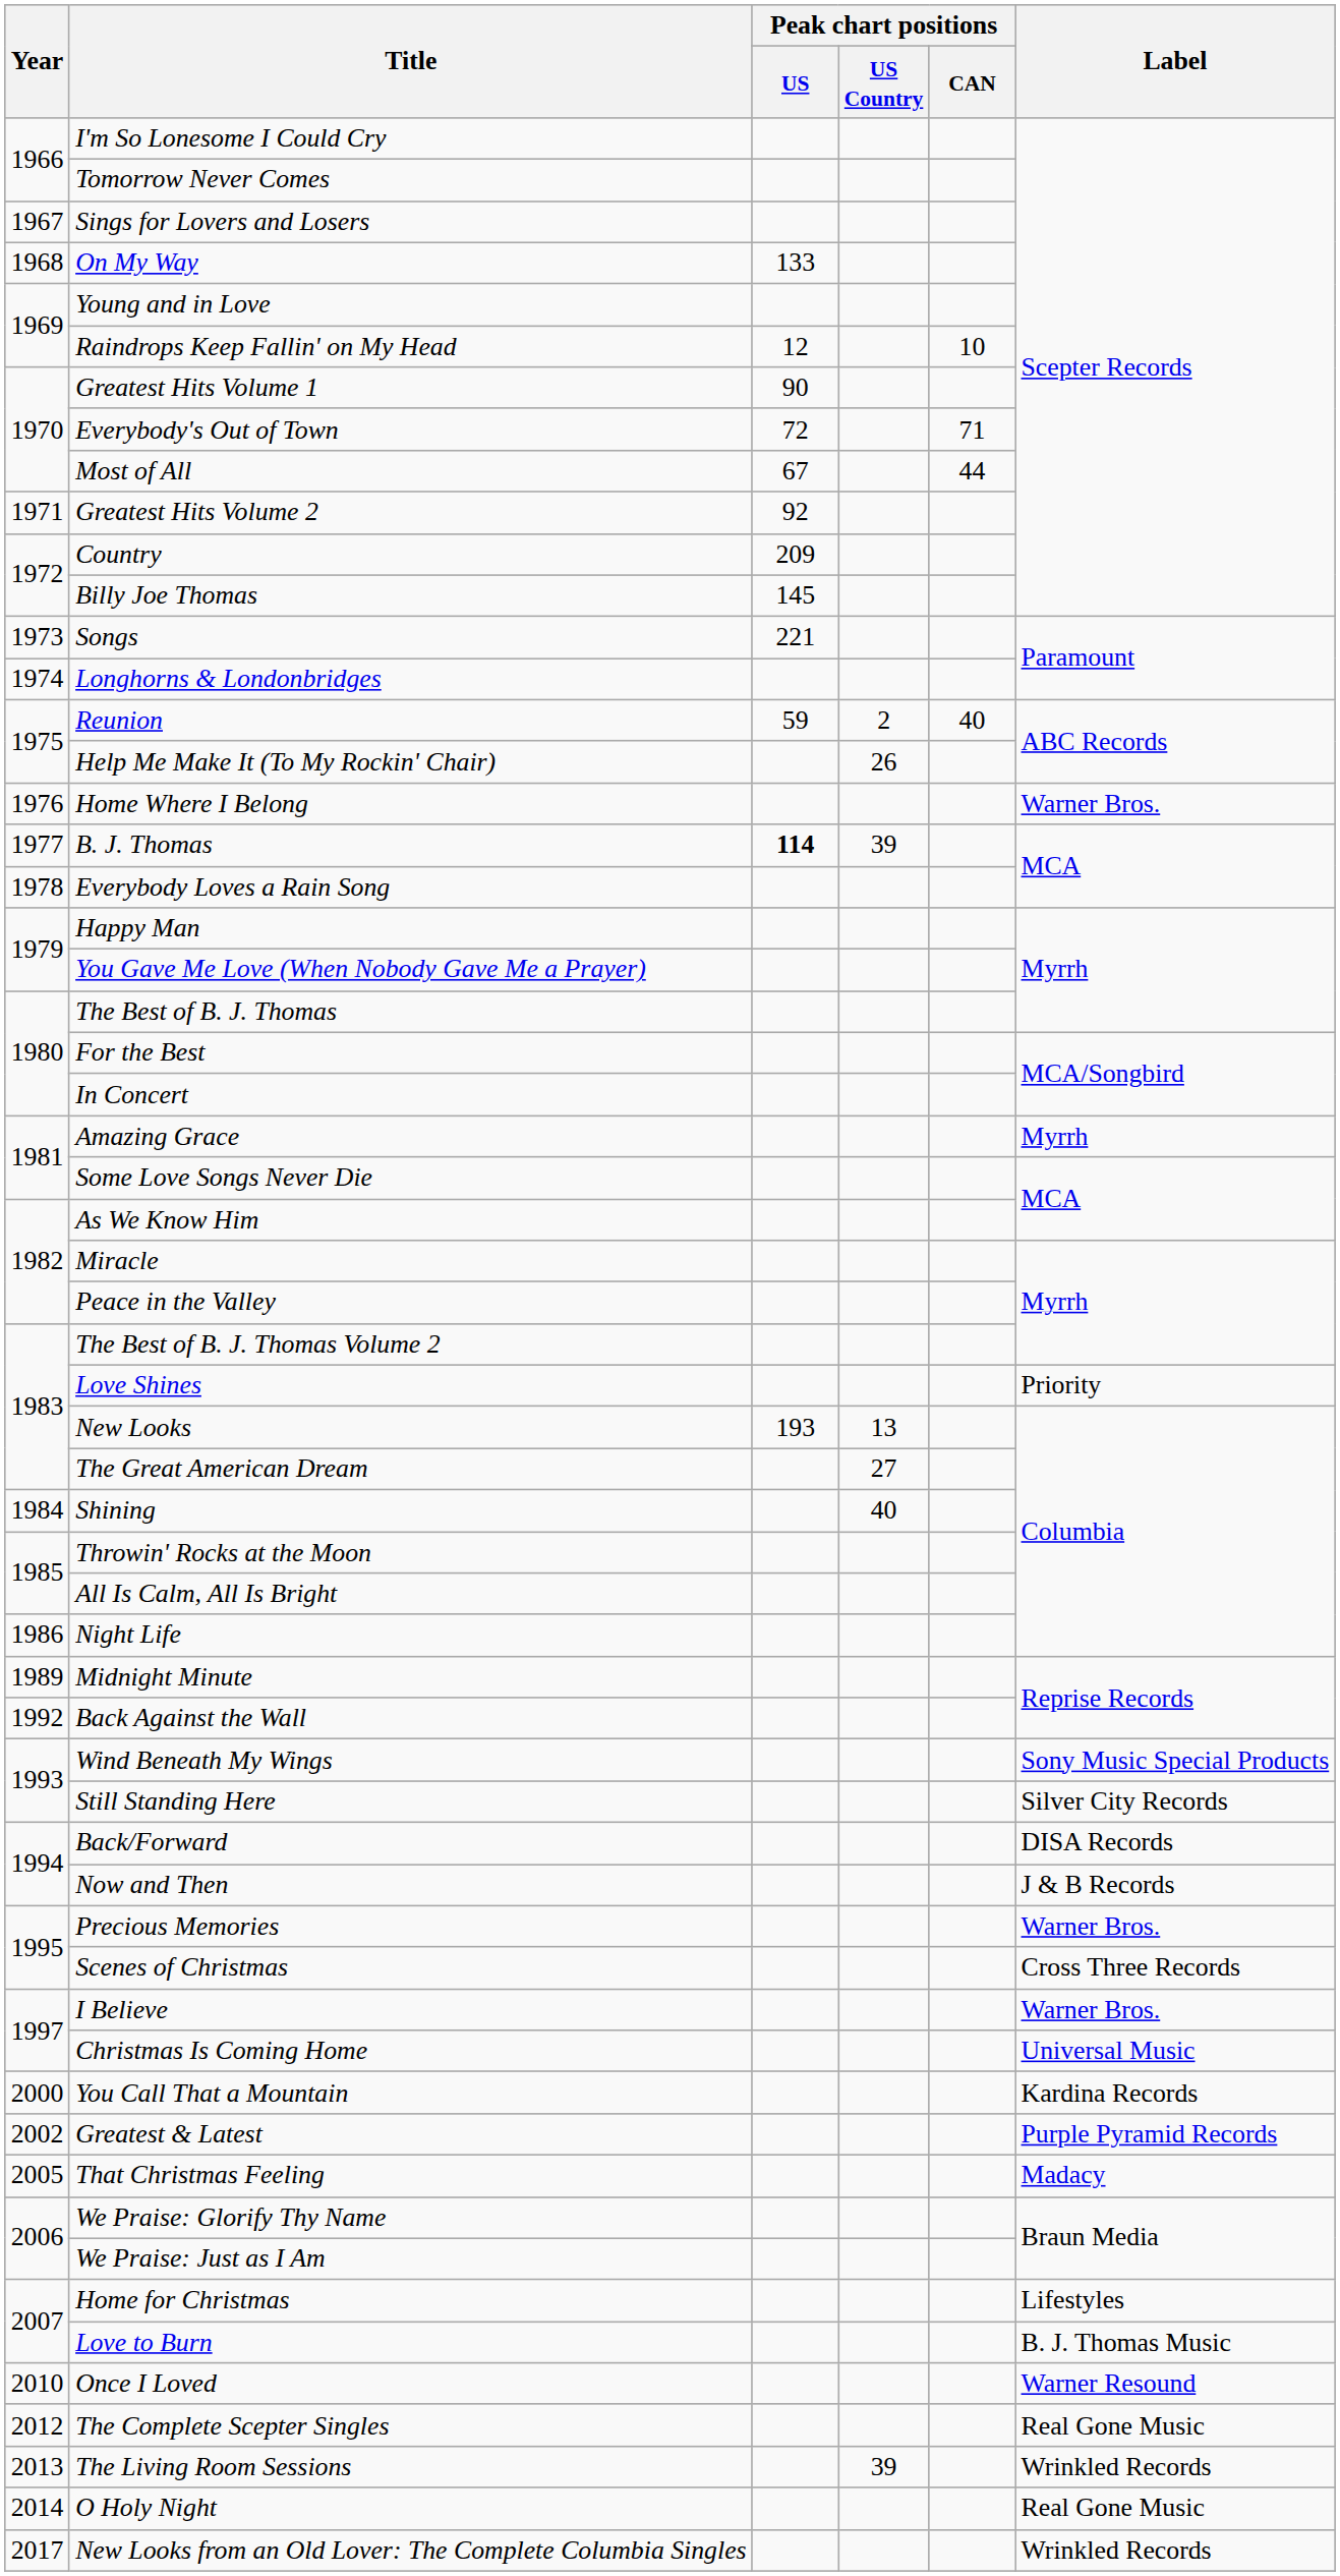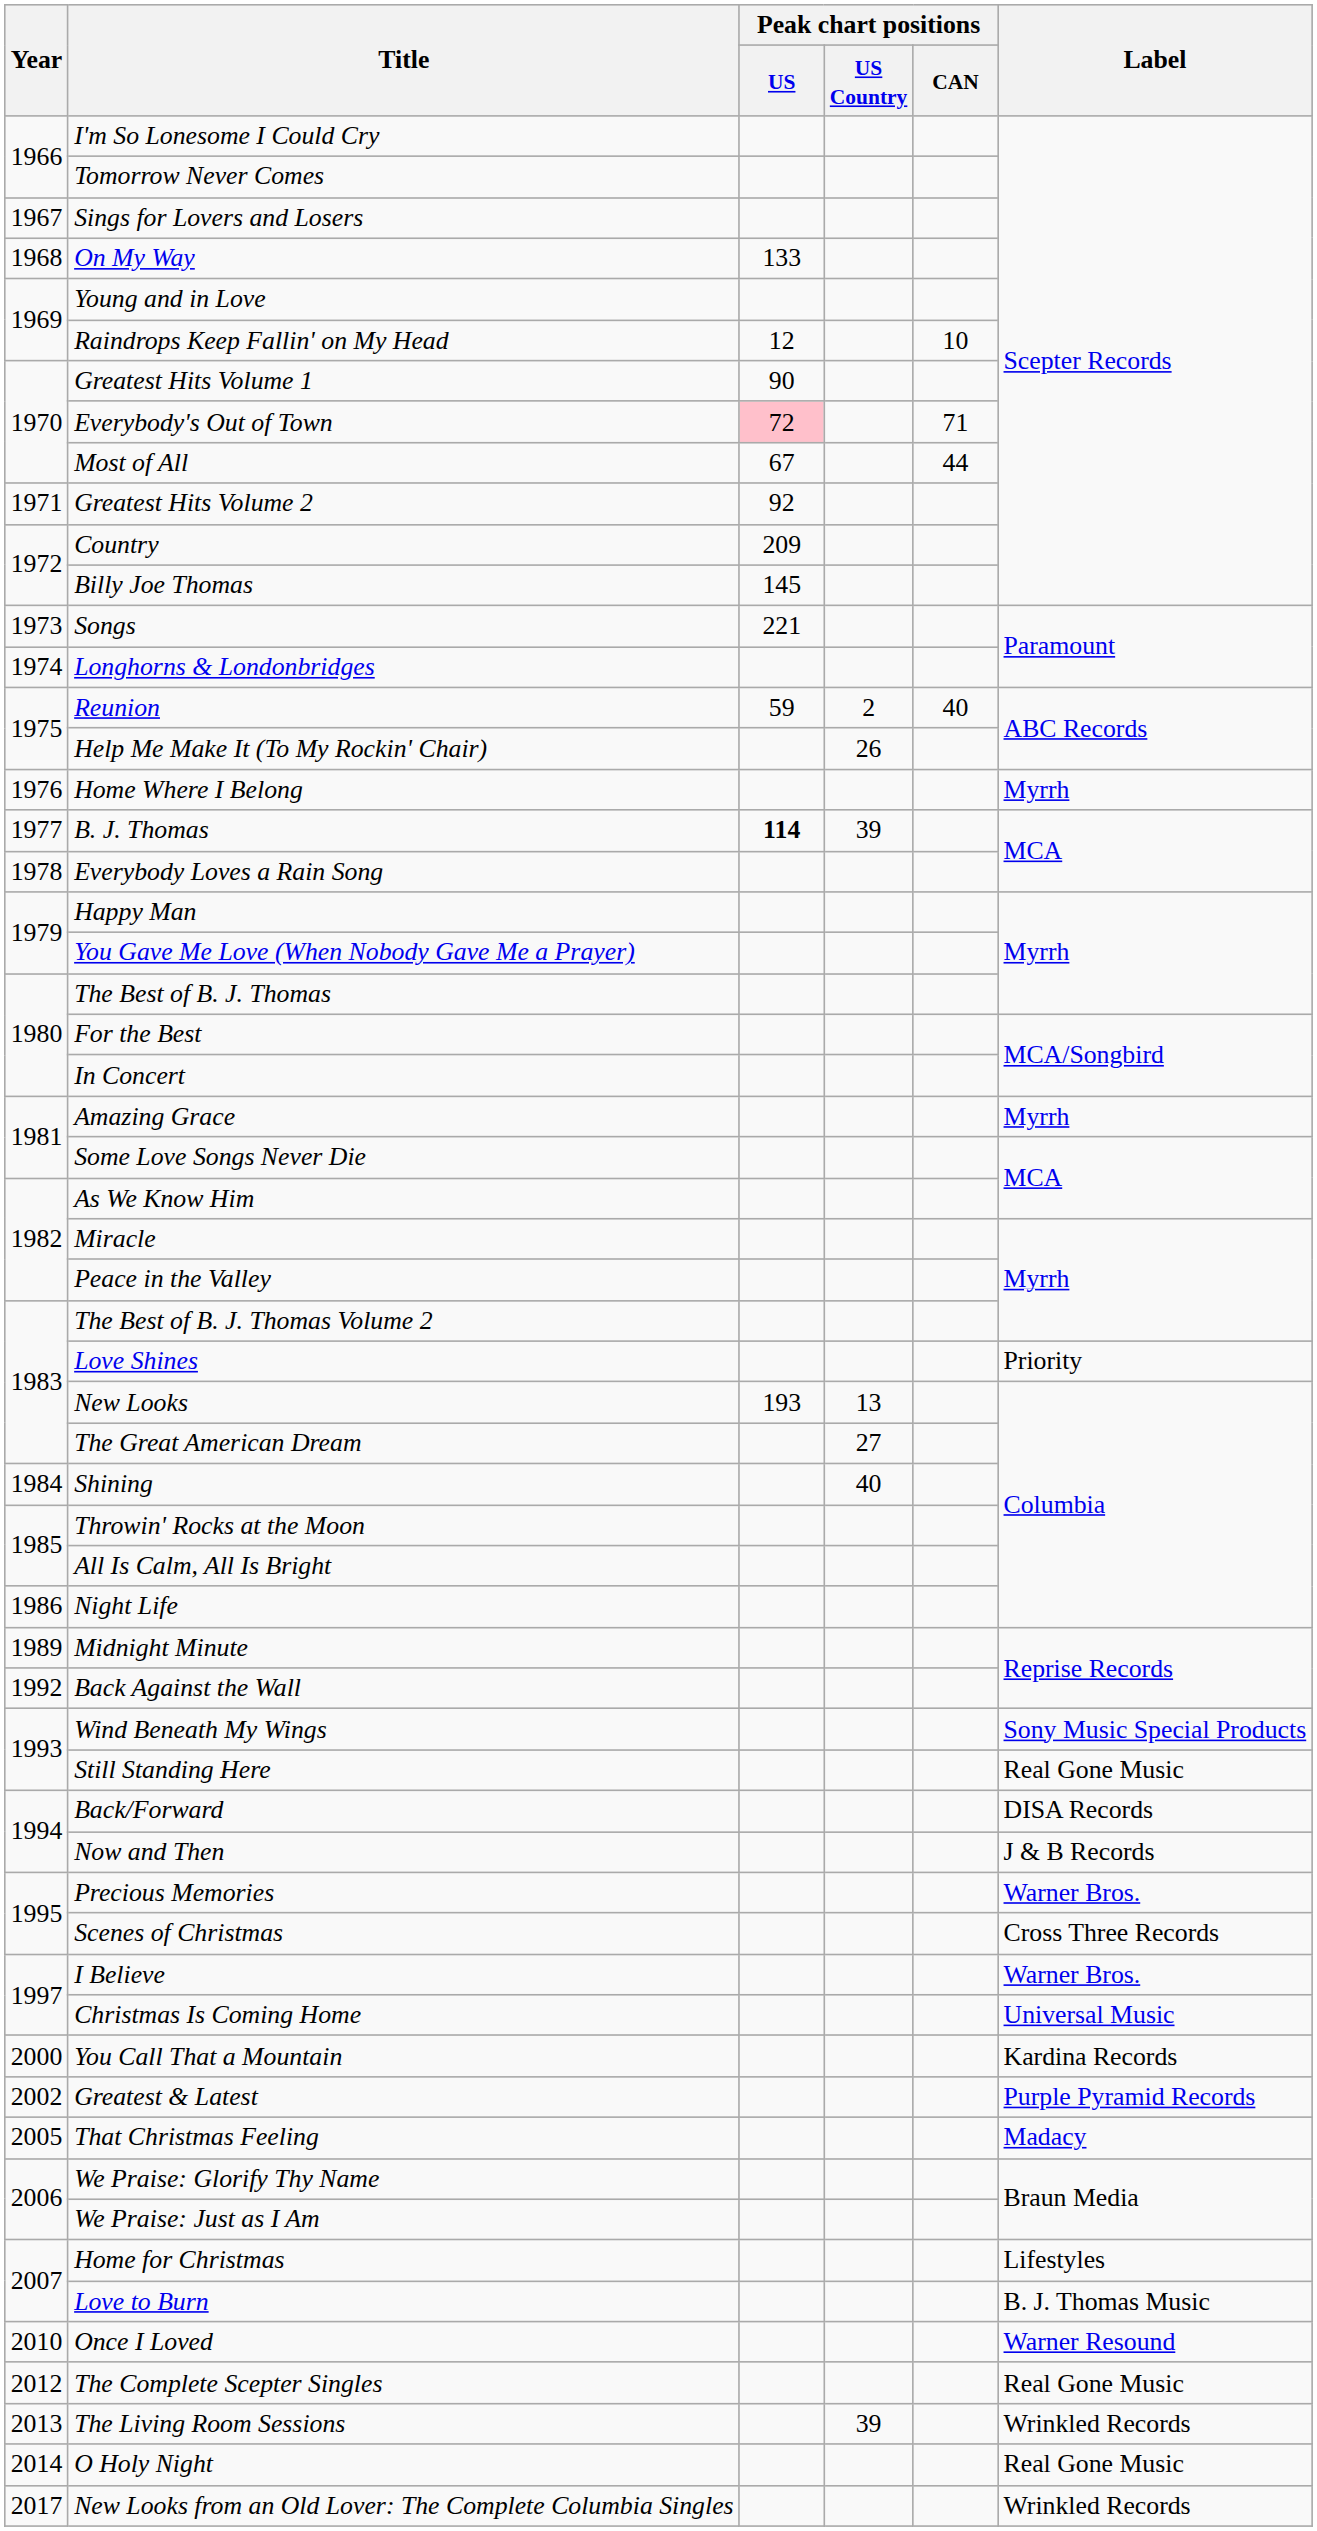 <table class="wikitable">
 <tr>
 <th rowspan="2">Year</th>
 <th rowspan="2">Title</th>
 <th colspan="3">Peak chart positions</th>
 <th rowspan="2">Label</th>
 </tr>
 <tr>
 <th width="45"><small><a href='#'>US</a></small></th>
 <th width="45"><small><a href='#'>US Country</a></small></th>
 <th width="45"><small>CAN</small></th>
 </tr>
 <tr>
 <td rowspan="2">1966</td>
 <td><em>I'm So Lonesome I Could Cry</em></td>
 <td></td>
 <td></td>
 <td></td>
 <td rowspan="12"><a href='#'>Scepter Records</a></td>
 </tr>
 <tr>
 <td><em>Tomorrow Never Comes</em></td>
 <td></td>
 <td></td>
 <td></td>
 </tr>
 <tr>
 <td>1967</td>
 <td><em>Sings for Lovers and Losers</em></td>
 <td></td>
 <td></td>
 <td></td>
 </tr>
 <tr>
 <td>1968</td>
 <td><em><a href='#'>On My Way</a></em></td>
 <td align="center">133</td>
 <td></td>
 <td></td>
 </tr>
 <tr>
 <td rowspan="2">1969</td>
 <td><em>Young and in Love</em></td>
 <td></td>
 <td></td>
 <td></td>
 </tr>
 <tr>
 <td><em>Raindrops Keep Fallin' on My Head</em></td>
 <td align="center">12</td>
 <td></td>
 <td align="center">10</td>
 </tr>
 <tr>
 <td rowspan="3">1970</td>
 <td><em>Greatest Hits Volume 1</em></td>
 <td align="center">90</td>
 <td></td>
 </tr>
 <tr>
 <td><em>Everybody's Out of Town</em></td>
-<td align="center">72</td>
+<td align="center" style="background: pink;">72</td>
 <td></td>
 <td align="center">71</td>
 </tr>
 <tr>
 <td><em>Most of All</em></td>
 <td align="center">67</td>
 <td></td>
 <td align="center">44</td>
 </tr>
 <tr>
 <td>1971</td>
 <td><em>Greatest Hits Volume 2</em></td>
 <td align="center">92</td>
 <td></td>
 <td></td>
 </tr>
 <tr>
 <td rowspan="2">1972</td>
 <td><em>Country</em></td>
 <td align="center">209</td>
 <td></td>
 <td></td>
 </tr>
 <tr>
 <td><em>Billy Joe Thomas</em></td>
 <td align="center">145</td>
 <td></td>
 <td></td>
 </tr>
 <tr>
 <td>1973</td>
 <td><em>Songs</em></td>
 <td align="center">221</td>
 <td></td>
 <td></td>
 <td rowspan="2"><a href='#'>Paramount</a></td>
 </tr>
 <tr>
 <td>1974</td>
 <td><em><a href='#'>Longhorns & Londonbridges</a></em></td>
 <td></td>
 <td></td>
 <td></td>
 </tr>
 <tr>
 <td rowspan="2">1975</td>
 <td><em><a href='#'>Reunion</a></em></td>
 <td align="center">59</td>
 <td align="center">2</td>
 <td align="center">40</td>
 <td rowspan="2"><a href='#'>ABC Records</a></td>
 </tr>
 <tr>
 <td><em>Help Me Make It (To My Rockin' Chair)</em></td>
 <td></td>
 <td align="center">26</td>
 <td></td>
 </tr>
 <tr>
 <td>1976</td>
 <td><em>Home Where I Belong</em></td>
 <td></td>
 <td></td>
 <td></td>
-<td><a href='#'>Warner Bros.</a></td>
+<td><a href='#'>Myrrh</a></td>
 </tr>
 <tr>
 <td>1977</td>
 <td><em>B. J. Thomas</em></td>
 <td align="center"><strong>114</strong></td>
 <td align="center">39</td>
 <td></td>
 <td rowspan="2"><a href='#'>MCA</a></td>
 </tr>
 <tr>
 <td>1978</td>
 <td><em>Everybody Loves a Rain Song</em></td>
 <td></td>
 <td></td>
 <td></td>
 </tr>
 <tr>
 <td rowspan="2">1979</td>
 <td><em>Happy Man</em></td>
 <td></td>
 <td></td>
 <td></td>
 <td rowspan="3"><a href='#'>Myrrh</a></td>
 </tr>
 <tr>
 <td><em><a href='#'>You Gave Me Love (When Nobody Gave Me a Prayer)</a></em></td>
 <td></td>
 <td></td>
 <td></td>
 </tr>
 <tr>
 <td rowspan="3">1980</td>
 <td><em>The Best of B. J. Thomas</em></td>
 <td></td>
 <td></td>
 <td></td>
 </tr>
 <tr>
 <td><em>For the Best</em></td>
 <td></td>
 <td></td>
 <td></td>
 <td rowspan="2"><a href='#'>MCA/Songbird</a></td>
 </tr>
 <tr>
 <td><em>In Concert</em></td>
 <td></td>
 <td></td>
 <td></td>
 </tr>
 <tr>
 <td rowspan="2">1981</td>
 <td><em>Amazing Grace</em></td>
 <td></td>
 <td></td>
 <td></td>
 <td><a href='#'>Myrrh</a></td>
 </tr>
 <tr>
 <td><em>Some Love Songs Never Die</em></td>
 <td></td>
 <td></td>
 <td></td>
 <td rowspan="2"><a href='#'>MCA</a></td>
 </tr>
 <tr>
 <td rowspan="3">1982</td>
 <td><em>As We Know Him</em></td>
 <td></td>
 <td></td>
 <td></td>
 </tr>
 <tr>
 <td><em>Miracle</em></td>
 <td></td>
 <td></td>
 <td></td>
 <td rowspan="3"><a href='#'>Myrrh</a></td>
 </tr>
 <tr>
 <td><em>Peace in the Valley</em></td>
 <td></td>
 <td></td>
 </tr>
 <tr>
 <td rowspan="4">1983</td>
 <td><em>The Best of B. J. Thomas Volume 2</em></td>
 <td></td>
 <td></td>
 <td></td>
 </tr>
 <tr>
 <td><em><a href='#'>Love Shines</a></em></td>
 <td></td>
 <td></td>
 <td></td>
 <td>Priority</td>
 </tr>
 <tr>
 <td><em>New Looks</em></td>
 <td align="center">193</td>
 <td align="center">13</td>
 <td></td>
 <td rowspan="6"><a href='#'>Columbia</a></td>
 </tr>
 <tr>
 <td><em>The Great American Dream</em></td>
 <td></td>
 <td align="center">27</td>
 <td></td>
 </tr>
 <tr>
 <td>1984</td>
 <td><em>Shining</em></td>
 <td></td>
 <td align="center">40</td>
 <td></td>
 </tr>
 <tr>
 <td rowspan="2">1985</td>
 <td><em>Throwin' Rocks at the Moon</em></td>
 <td></td>
 <td></td>
 <td></td>
 </tr>
 <tr>
 <td><em>All Is Calm, All Is Bright</em></td>
 <td></td>
 <td></td>
 <td></td>
 </tr>
 <tr>
 <td>1986</td>
 <td><em>Night Life</em></td>
 <td></td>
 <td></td>
 <td></td>
 </tr>
 <tr>
 <td>1989</td>
 <td><em>Midnight Minute</em></td>
 <td></td>
 <td></td>
 <td></td>
 <td rowspan="2"><a href='#'>Reprise Records</a></td>
 </tr>
 <tr>
 <td>1992</td>
 <td><em>Back Against the Wall</em></td>
 <td></td>
 <td></td>
 <td></td>
 </tr>
 <tr>
 <td rowspan="2">1993</td>
 <td><em>Wind Beneath My Wings</em></td>
 <td></td>
 <td></td>
 <td></td>
 <td><a href='#'>Sony Music Special Products</a></td>
 </tr>
 <tr>
 <td><em>Still Standing Here</em></td>
 <td></td>
 <td></td>
 <td></td>
-<td>Silver City Records</td>
+<td>Real Gone Music</td>
 </tr>
 <tr>
 <td rowspan="2">1994</td>
 <td><em>Back/Forward</em></td>
 <td></td>
 <td></td>
 <td></td>
 <td>DISA Records</td>
 </tr>
 <tr>
 <td><em>Now and Then</em></td>
 <td></td>
 <td></td>
 <td></td>
 <td>J & B Records</td>
 </tr>
 <tr>
 <td rowspan="2">1995</td>
 <td><em>Precious Memories</em></td>
 <td></td>
 <td></td>
 <td></td>
 <td><a href='#'>Warner Bros.</a></td>
 </tr>
 <tr>
 <td><em>Scenes of Christmas</em></td>
 <td></td>
 <td></td>
 <td></td>
 <td>Cross Three Records</td>
 </tr>
 <tr>
 <td rowspan="2">1997</td>
 <td><em>I Believe</em></td>
 <td></td>
 <td></td>
 <td></td>
 <td><a href='#'>Warner Bros.</a></td>
 </tr>
 <tr>
 <td><em>Christmas Is Coming Home</em></td>
 <td></td>
 <td></td>
 <td></td>
 <td><a href='#'>Universal Music</a></td>
 </tr>
 <tr>
 <td>2000</td>
 <td><em>You Call That a Mountain</em></td>
 <td></td>
 <td></td>
 <td></td>
 <td>Kardina Records</td>
 </tr>
 <tr>
 <td>2002</td>
 <td><em>Greatest & Latest</em></td>
 <td></td>
 <td></td>
 <td></td>
 <td><a href='#'>Purple Pyramid Records</a></td>
 </tr>
 <tr>
 <td>2005</td>
 <td><em>That Christmas Feeling</em></td>
 <td></td>
 <td></td>
 <td></td>
 <td><a href='#'>Madacy</a></td>
 </tr>
 <tr>
 <td rowspan="2">2006</td>
 <td><em>We Praise: Glorify Thy Name</em></td>
 <td></td>
 <td></td>
 <td></td>
 <td rowspan="2">Braun Media</td>
 </tr>
 <tr>
 <td><em>We Praise: Just as I Am</em></td>
 <td></td>
 <td></td>
 <td></td>
 </tr>
 <tr>
 <td rowspan="2">2007</td>
 <td><em>Home for Christmas</em></td>
 <td></td>
 <td></td>
 <td></td>
 <td>Lifestyles</td>
 </tr>
 <tr>
 <td><em><a href='#'>Love to Burn</a></em></td>
 <td></td>
 <td></td>
 <td></td>
 <td>B. J. Thomas Music</td>
 </tr>
 <tr>
 <td>2010</td>
 <td><em>Once I Loved</em></td>
 <td></td>
 <td></td>
 <td></td>
 <td><a href='#'>Warner Resound</a></td>
 </tr>
 <tr>
 <td>2012</td>
 <td><em>The Complete Scepter Singles</em></td>
 <td></td>
 <td></td>
 <td></td>
 <td>Real Gone Music</td>
 </tr>
 <tr>
 <td>2013</td>
 <td><em>The Living Room Sessions</em></td>
 <td></td>
 <td align="center">39</td>
 <td></td>
 <td>Wrinkled Records</td>
 </tr>
 <tr>
 <td>2014</td>
 <td><em>O Holy Night</em></td>
 <td></td>
 <td></td>
 <td></td>
 <td>Real Gone Music</td>
 </tr>
 <tr>
 <td>2017</td>
 <td><em>New Looks from an Old Lover: The Complete Columbia Singles</em></td>
 <td></td>
 <td></td>
 <td></td>
 <td>Wrinkled Records</td>
 </tr>
 </table>
